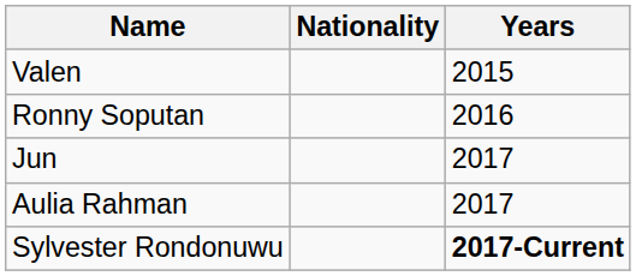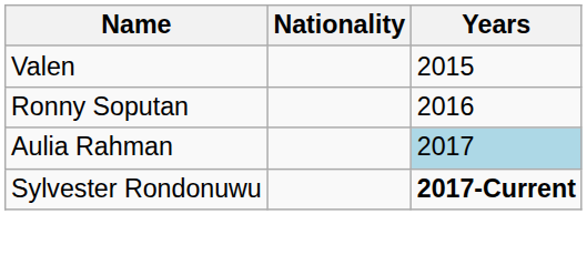 <table class="wikitable">
 <tr>
 <th>Name</th>
 <th>Nationality</th>
 <th>Years</th>
 </tr>
 <tr>
 <td>Valen</td>
 <td></td>
 <td>2015</td>
 </tr>
 <tr>
 <td>Ronny Soputan</td>
 <td></td>
 <td>2016</td>
 </tr>
 <tr>
-<td>Jun</td>
-<td></td>
-<td>2017</td>
-</tr>
-<tr>
 <td>Aulia Rahman</td>
 <td></td>
-<td>2017</td>
+<td style="background: lightblue;">2017</td>
 </tr>
 <tr>
 <td>Sylvester Rondonuwu</td>
 <td></td>
 <td><strong>2017-Current</strong></td>
 </tr>
 </table>
